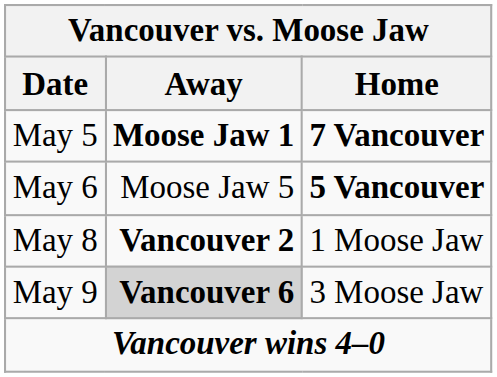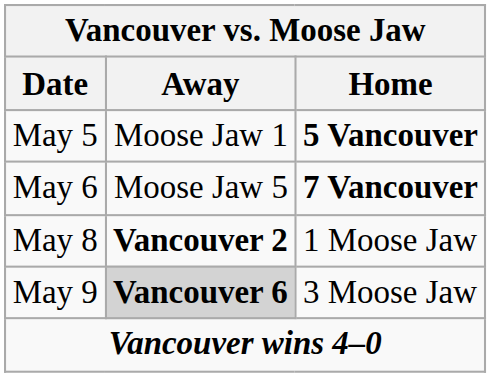 <table class="wikitable">
 <tr>
 <th bgcolor="#DDDDDD" colspan="4">Vancouver vs. Moose Jaw</th>
 </tr>
 <tr>
 <th>Date</th>
 <th>Away</th>
 <th>Home</th>
 </tr>
 <tr>
 <td>May 5</td>
-<td align="right"><strong>Moose Jaw 1</strong></td>
-<td><strong>7 Vancouver</strong></td>
+<td align="right">Moose Jaw 1</td>
+<td><strong>5 Vancouver</strong></td>
 </tr>
 <tr>
 <td>May 6</td>
 <td align="right">Moose Jaw 5</td>
-<td><strong>5 Vancouver</strong></td>
+<td><strong>7 Vancouver</strong></td>
 </tr>
 <tr>
 <td>May 8</td>
 <td align="right"><strong>Vancouver 2</strong></td>
 <td>1 Moose Jaw</td>
 </tr>
 <tr>
 <td>May 9</td>
 <td align="right" style="background: lightgrey;"><strong>Vancouver 6</strong></td>
 <td>3 Moose Jaw</td>
 </tr>
 <tr align="center">
 <td colspan="4"><strong><em>Vancouver wins 4–0</em></strong></td>
 </tr>
 </table>
